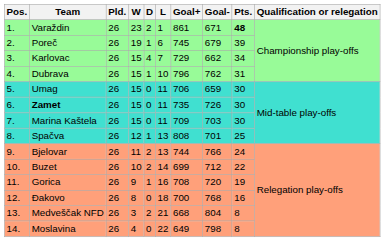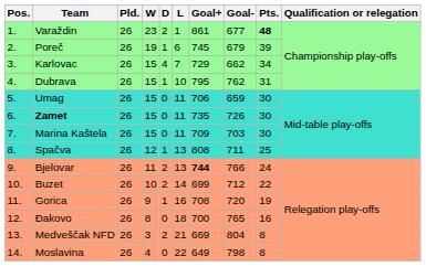 <table class="wikitable">
 <tr>
 <th>Pos.</th>
 <th>Team</th>
 <th>Pld.</th>
 <th>W</th>
 <th>D</th>
 <th>L</th>
 <th>Goal+</th>
 <th>Goal-</th>
 <th>Pts.</th>
 <th>Qualification or relegation</th>
 </tr>
 <tr style="background:palegreen;">
 <td>1.</td>
 <td>Varaždin</td>
 <td>26</td>
 <td>23</td>
 <td>2</td>
 <td>1</td>
 <td>861</td>
-<td>671</td>
+<td>677</td>
 <td><strong>48</strong></td>
 <td rowspan=4>Championship play-offs</td>
 </tr>
 <tr style="background:palegreen;">
 <td>2.</td>
 <td>Poreč</td>
 <td>26</td>
 <td>19</td>
 <td>1</td>
 <td>6</td>
 <td>745</td>
 <td>679</td>
 <td>39</td>
 </tr>
 <tr style="background:palegreen;">
 <td>3.</td>
 <td>Karlovac</td>
 <td>26</td>
 <td>15</td>
 <td>4</td>
 <td>7</td>
 <td>729</td>
 <td>662</td>
 <td>34</td>
 </tr>
 <tr style="background:palegreen;">
 <td>4.</td>
 <td>Dubrava</td>
 <td>26</td>
 <td>15</td>
 <td>1</td>
 <td>10</td>
-<td>796</td>
+<td>795</td>
 <td>762</td>
 <td>31</td>
 </tr>
 <tr style="background:turquoise;">
 <td>5.</td>
 <td>Umag</td>
 <td>26</td>
 <td>15</td>
 <td>0</td>
 <td>11</td>
 <td>706</td>
 <td>659</td>
 <td>30</td>
 <td rowspan=4>Mid-table play-offs</td>
 </tr>
 <tr style="background:turquoise;">
 <td>6.</td>
 <td><strong>Zamet</strong></td>
 <td>26</td>
 <td>15</td>
 <td>0</td>
 <td>11</td>
 <td>735</td>
 <td>726</td>
 <td>30</td>
 </tr>
 <tr style="background:turquoise;">
 <td>7.</td>
 <td>Marina Kaštela</td>
 <td>26</td>
 <td>15</td>
 <td>0</td>
 <td>11</td>
 <td>709</td>
 <td>703</td>
 <td>30</td>
 </tr>
 <tr style="background:turquoise;">
 <td>8.</td>
 <td>Spačva</td>
 <td>26</td>
 <td>12</td>
 <td>1</td>
 <td>13</td>
 <td>808</td>
-<td>701</td>
+<td>711</td>
 <td>25</td>
 </tr>
 <tr style="background:lightsalmon;">
 <td>9.</td>
 <td>Bjelovar</td>
 <td>26</td>
 <td>11</td>
 <td>2</td>
 <td>13</td>
-<td>744</td>
+<td><strong>744</strong></td>
 <td>766</td>
 <td>24</td>
 <td rowspan=6>Relegation play-offs</td>
 </tr>
 <tr style="background:lightsalmon;">
 <td>10.</td>
 <td>Buzet</td>
 <td>26</td>
 <td>10</td>
 <td>2</td>
 <td>14</td>
 <td>699</td>
 <td>712</td>
 <td>22</td>
 </tr>
 <tr style="background:lightsalmon;">
 <td>11.</td>
 <td>Gorica</td>
 <td>26</td>
 <td>9</td>
 <td>1</td>
 <td>16</td>
 <td>708</td>
 <td>720</td>
 <td>19</td>
 </tr>
 <tr style="background:lightsalmon;">
 <td>12.</td>
 <td>Đakovo</td>
 <td>26</td>
 <td>8</td>
 <td>0</td>
 <td>18</td>
 <td>700</td>
-<td>768</td>
+<td>765</td>
 <td>16</td>
 </tr>
 <tr style="background:lightsalmon;">
 <td>13.</td>
 <td>Medveščak NFD</td>
 <td>26</td>
 <td>3</td>
 <td>2</td>
 <td>21</td>
-<td>668</td>
+<td>669</td>
 <td>804</td>
 <td>8</td>
 </tr>
 <tr style="background:lightsalmon;">
 <td>14.</td>
 <td>Moslavina</td>
 <td>26</td>
 <td>4</td>
 <td>0</td>
 <td>22</td>
 <td>649</td>
 <td>798</td>
 <td>8</td>
 </tr>
 </table>
